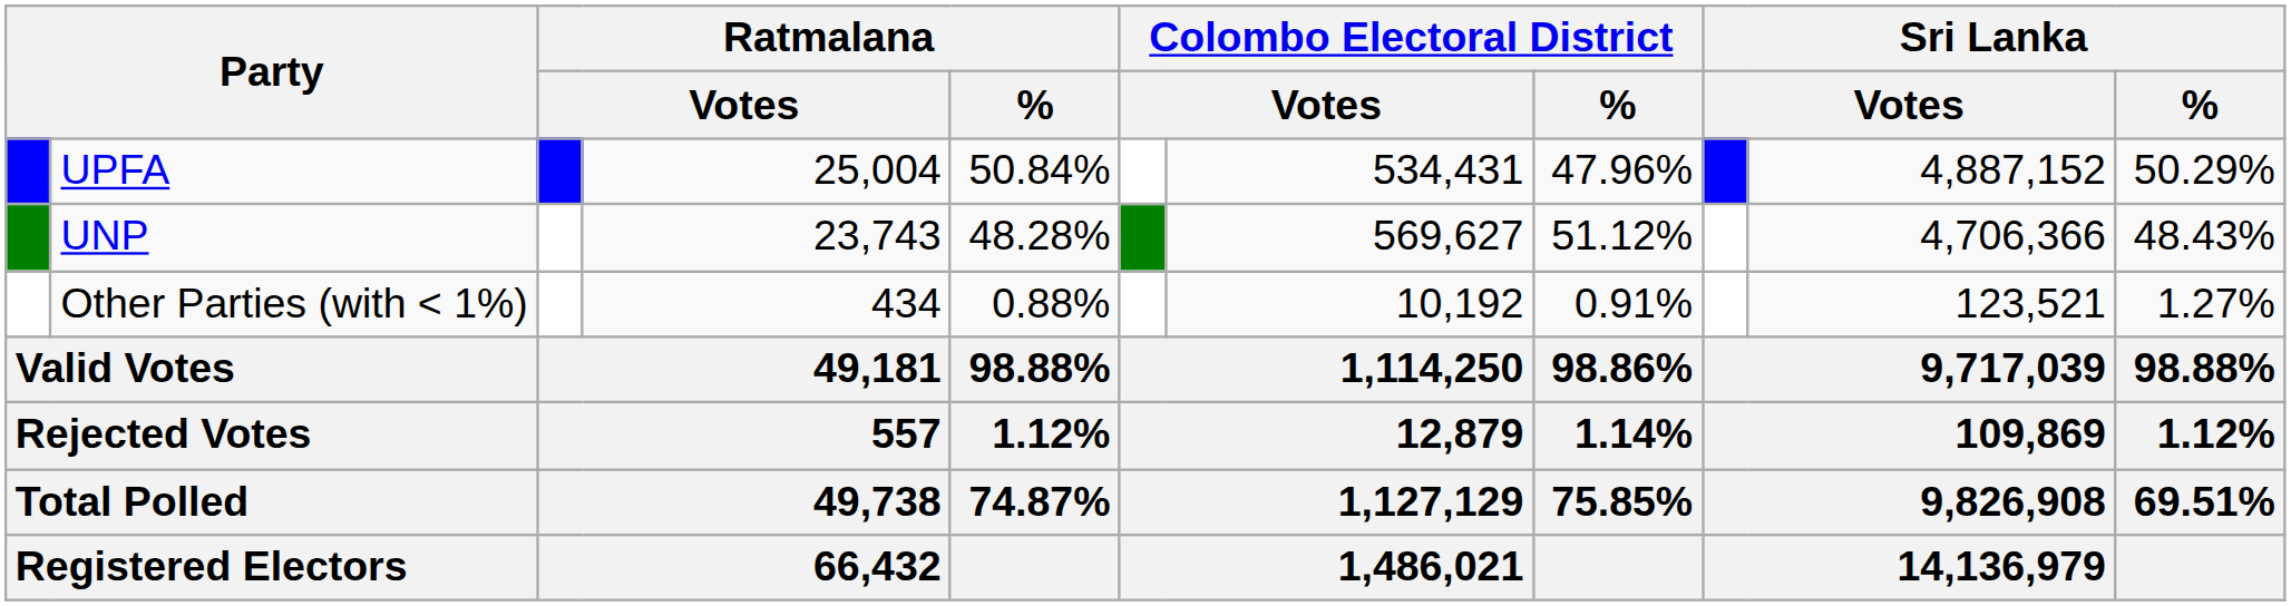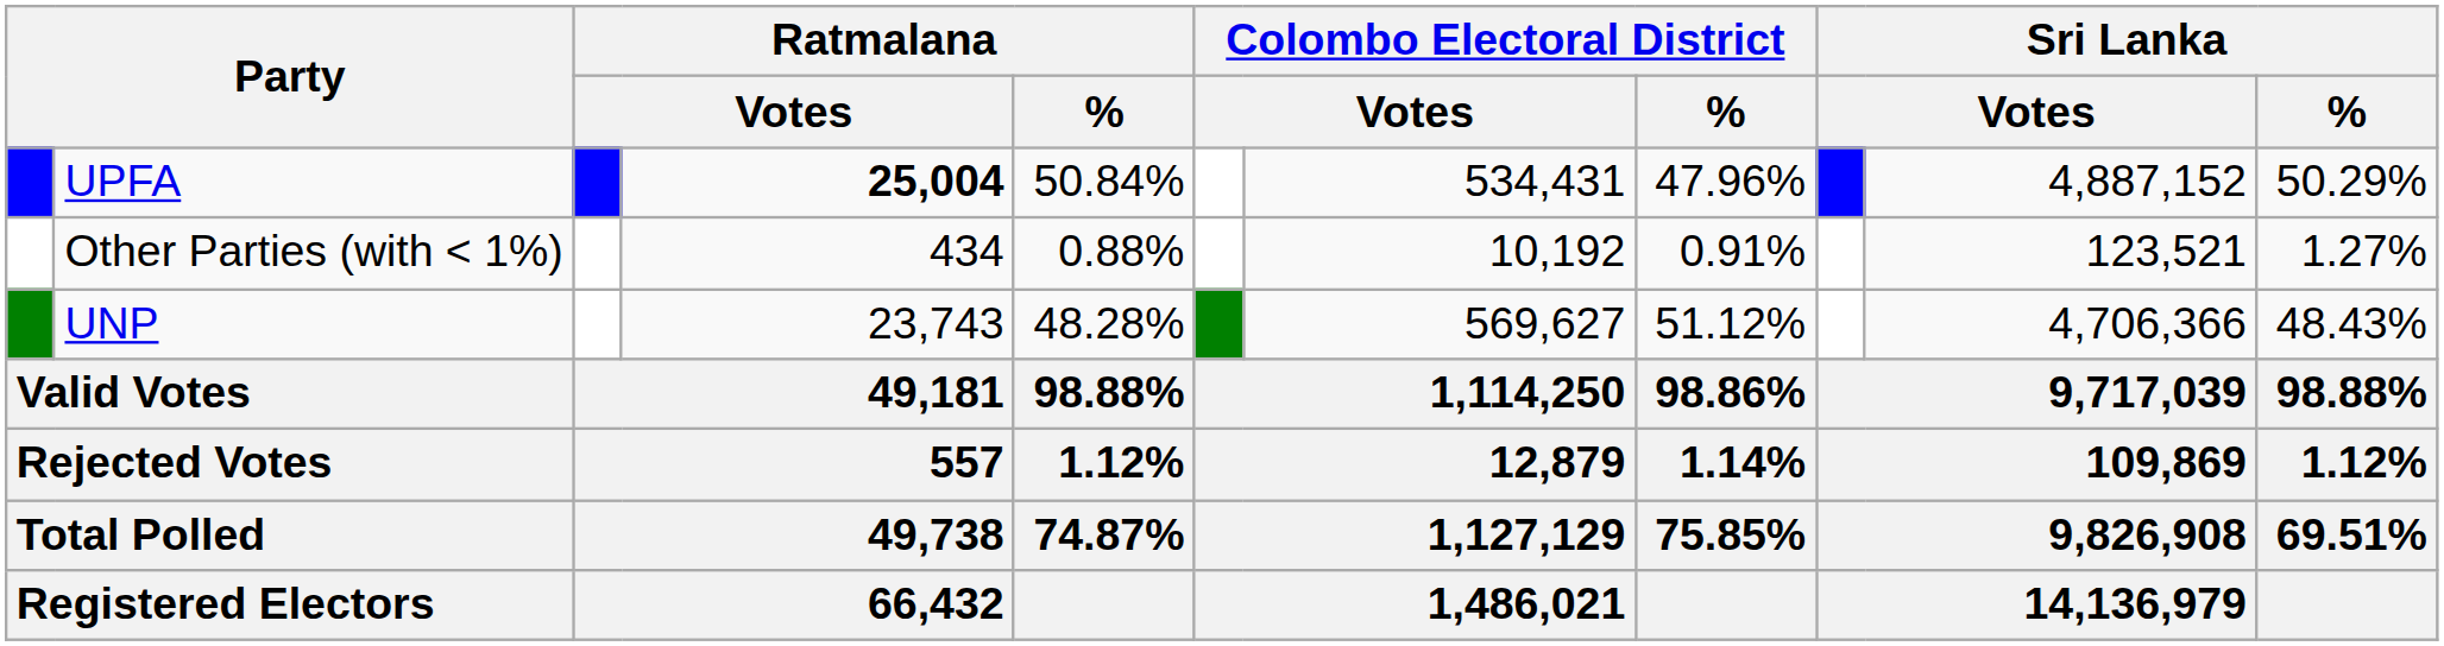 <table class="wikitable">
 <tr>
 <th colspan="2" width="144px"rowspan="2">Party</th>
 <th colspan="3" width="216px">Ratmalana</th>
 <th colspan="3" width="216px"><a href='#'>Colombo Electoral District</a></th>
 <th colspan="3" width="216px">Sri Lanka</th>
 </tr>
 <tr>
 <th colspan="2" width="144px">Votes</th>
 <th>%</th>
 <th colspan="2" width="144px">Votes</th>
 <th>%</th>
 <th colspan="2" width="144px">Votes</th>
 <th>%</th>
 </tr>
 <tr>
 <td style="background-color:blue;" width="10px"></td>
 <td style="text-align:left;"><a href='#'>UPFA</a></td>
 <td style="background-color:blue;" width="10px"></td>
-<td style="text-align:right;">25,004</td>
+<td style="text-align:right;"><strong>25,004</strong></td>
 <td style="text-align:right;">50.84%</td>
 <td style="background-color:white;" width="10px"></td>
 <td style="text-align:right;">534,431</td>
 <td style="text-align:right;">47.96%</td>
 <td style="background-color:blue;" width="10px"></td>
 <td style="text-align:right;">4,887,152</td>
 <td style="text-align:right;">50.29%</td>
+</tr>
+<tr>
+<td style="background-color:white;" width="10px"></td>
+<td style="text-align:left;">Other Parties (with < 1%)</td>
+<td style="background-color:white;" width="10px"></td>
+<td style="text-align:right;">434</td>
+<td style="text-align:right;">0.88%</td>
+<td style="background-color:white;" width="10px"></td>
+<td style="text-align:right;">10,192</td>
+<td style="text-align:right;">0.91%</td>
+<td style="background-color:white;" width="10px"></td>
+<td style="text-align:right;">123,521</td>
+<td style="text-align:right;">1.27%</td>
 </tr>
 <tr>
 <td style="background-color:green;" width="10px"></td>
 <td style="text-align:left;"><a href='#'>UNP</a></td>
 <td style="background-color:white;" width="10px"></td>
 <td style="text-align:right;">23,743</td>
 <td style="text-align:right;">48.28%</td>
 <td style="background-color:green;" width="10px"></td>
 <td style="text-align:right;">569,627</td>
 <td style="text-align:right;">51.12%</td>
 <td style="background-color:white;" width="10px"></td>
 <td style="text-align:right;">4,706,366</td>
 <td style="text-align:right;">48.43%</td>
-</tr>
-<tr>
-<td style="background-color:white;" width="10px"></td>
-<td style="text-align:left;">Other Parties (with < 1%)</td>
-<td style="background-color:white;" width="10px"></td>
-<td style="text-align:right;">434</td>
-<td style="text-align:right;">0.88%</td>
-<td style="background-color:white;" width="10px"></td>
-<td style="text-align:right;">10,192</td>
-<td style="text-align:right;">0.91%</td>
-<td style="background-color:white;" width="10px"></td>
-<td style="text-align:right;">123,521</td>
-<td style="text-align:right;">1.27%</td>
 </tr>
 <tr>
 <th colspan="2" width="144px"style="text-align:left;">Valid Votes</th>
 <th style="text-align:right;"colspan="2" width="144px">49,181</th>
 <th style="text-align:right;">98.88%</th>
 <th style="text-align:right;"colspan="2" width="144px">1,114,250</th>
 <th style="text-align:right;">98.86%</th>
 <th style="text-align:right;"colspan="2" width="144px">9,717,039</th>
 <th style="text-align:right;">98.88%</th>
 </tr>
 <tr>
 <th colspan="2" width="144px"style="text-align:left;">Rejected Votes</th>
 <th style="text-align:right;"colspan="2" width="144px">557</th>
 <th style="text-align:right;">1.12%</th>
 <th style="text-align:right;"colspan="2" width="144px">12,879</th>
 <th style="text-align:right;">1.14%</th>
 <th style="text-align:right;"colspan="2" width="144px">109,869</th>
 <th style="text-align:right;">1.12%</th>
 </tr>
 <tr>
 <th colspan="2" width="144px"style="text-align:left;">Total Polled</th>
 <th style="text-align:right;"colspan="2" width="144px">49,738</th>
 <th style="text-align:right;">74.87%</th>
 <th style="text-align:right;"colspan="2" width="144px">1,127,129</th>
 <th style="text-align:right;">75.85%</th>
 <th style="text-align:right;"colspan="2" width="144px">9,826,908</th>
 <th style="text-align:right;">69.51%</th>
 </tr>
 <tr>
 <th colspan="2" width="144px"style="text-align:left;">Registered Electors</th>
 <th style="text-align:right;"colspan="2" width="144px">66,432</th>
 <th></th>
 <th style="text-align:right;"colspan="2" width="144px">1,486,021</th>
 <th></th>
 <th style="text-align:right;"colspan="2" width="144px">14,136,979</th>
 <th></th>
 </tr>
 </table>
